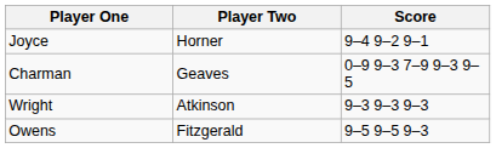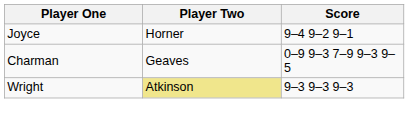 <table class="wikitable">
 <tr>
 <th width=170>Player One</th>
 <th width=170>Player Two</th>
 <th width=150>Score</th>
 </tr>
 <tr>
 <td> Joyce</td>
 <td> Horner</td>
 <td>9–4 9–2 9–1</td>
 </tr>
 <tr>
 <td> Charman</td>
 <td> Geaves</td>
 <td>0–9 9–3 7–9 9–3 9–5</td>
 </tr>
 <tr>
 <td> Wright</td>
-<td> Atkinson</td>
+<td style="background: khaki;"> Atkinson</td>
 <td>9–3 9–3 9–3</td>
 </tr>
-<tr>
-<td> Owens</td>
-<td> Fitzgerald</td>
-<td>9–5 9–5 9–3</td>
-</tr>
 </table>
